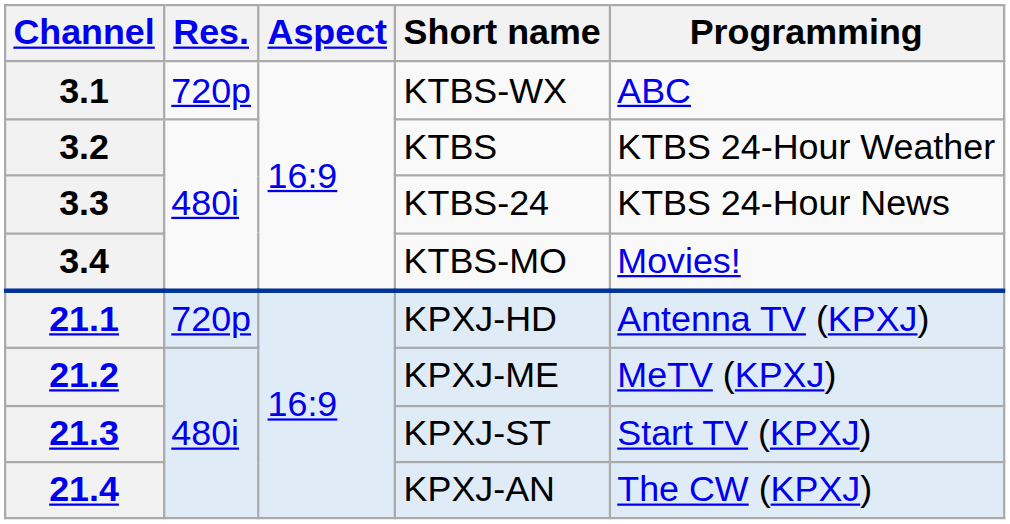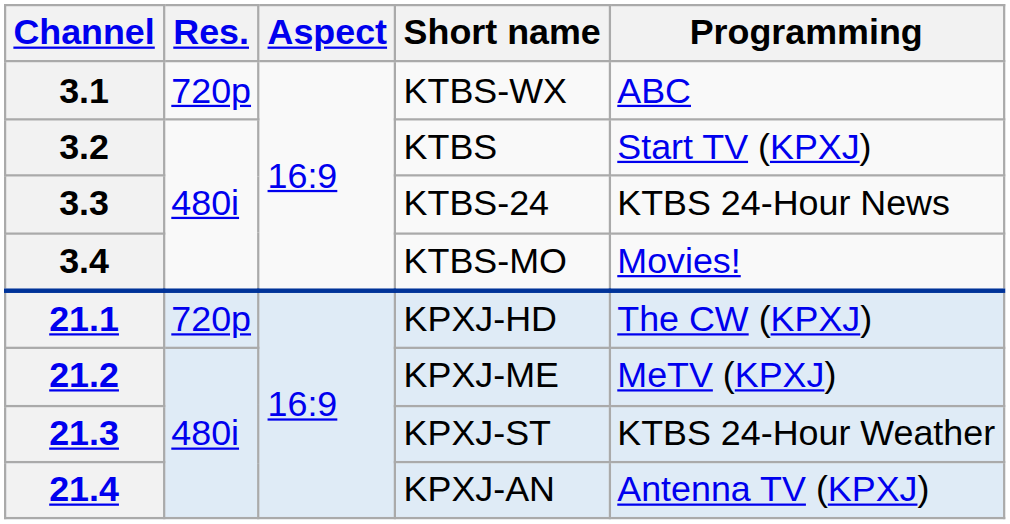 <table class="wikitable">
 <tr>
 <th scope = "col"><a href='#'>Channel</a></th>
 <th scope = "col"><a href='#'>Res.</a></th>
 <th scope = "col"><a href='#'>Aspect</a></th>
 <th scope = "col">Short name</th>
 <th scope = "col">Programming</th>
 </tr>
 <tr>
 <th scope = "row">3.1</th>
 <td><a href='#'>720p</a></td>
 <td rowspan=4><a href='#'>16:9</a></td>
 <td>KTBS-WX</td>
 <td><a href='#'>ABC</a></td>
 </tr>
 <tr>
 <th scope = "row">3.2</th>
 <td rowspan="3"><a href='#'>480i</a></td>
 <td>KTBS</td>
-<td>KTBS 24-Hour Weather</td>
+<td><a href='#'>Start TV</a> (<a href='#'>KPXJ</a>)</td>
 </tr>
 <tr>
 <th scope = "row">3.3</th>
 <td>KTBS-24</td>
 <td>KTBS 24-Hour News</td>
 </tr>
 <tr>
 <th scope = "row">3.4</th>
 <td>KTBS-MO</td>
 <td><a href='#'>Movies!</a></td>
 </tr>
 <tr style="background-color:#DFEBF6; border-top: 2px solid #003399;">
 <th scope = "row"><a href='#'>21.1</a></th>
 <td><a href='#'>720p</a></td>
 <td rowspan="4"><a href='#'>16:9</a></td>
 <td>KPXJ-HD</td>
-<td><a href='#'>Antenna TV</a> (<a href='#'>KPXJ</a>)</td>
+<td><a href='#'>The CW</a> (<a href='#'>KPXJ</a>)</td>
 </tr>
 <tr style="background-color:#DFEBF6;">
 <th scope = "row"><a href='#'>21.2</a></th>
 <td rowspan="3"><a href='#'>480i</a></td>
 <td>KPXJ-ME</td>
 <td><a href='#'>MeTV</a> (<a href='#'>KPXJ</a>)</td>
 </tr>
 <tr style="background-color:#DFEBF6;">
 <th scope = "row"><a href='#'>21.3</a></th>
 <td>KPXJ-ST</td>
-<td><a href='#'>Start TV</a> (<a href='#'>KPXJ</a>)</td>
+<td>KTBS 24-Hour Weather</td>
 </tr>
 <tr style="background-color:#DFEBF6;">
 <th scope = "row"><a href='#'>21.4</a></th>
 <td>KPXJ-AN</td>
-<td><a href='#'>The CW</a> (<a href='#'>KPXJ</a>)</td>
+<td><a href='#'>Antenna TV</a> (<a href='#'>KPXJ</a>)</td>
 </tr>
 </table>
